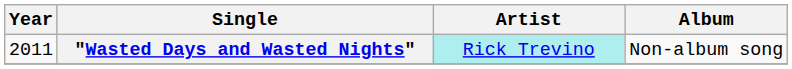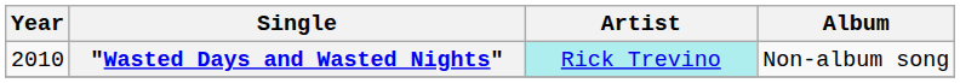 <table class="wikitable plainrowheaders" style="text-align:center;">
 <tr>
 <th>Year</th>
 <th style="width:20em;">Single</th>
 <th style="width:10em;">Artist</th>
 <th>Album</th>
 </tr>
 <tr>
-<td>2011</td>
+<td>2010</td>
 <th scope="row">"<a href='#'>Wasted Days and Wasted Nights</a>"</th>
 <td style="background: paleturquoise;"><a href='#'>Rick Trevino</a></td>
 <td align="left">Non-album song</td>
 </tr>
 <tr>
 </tr>
 </table>
